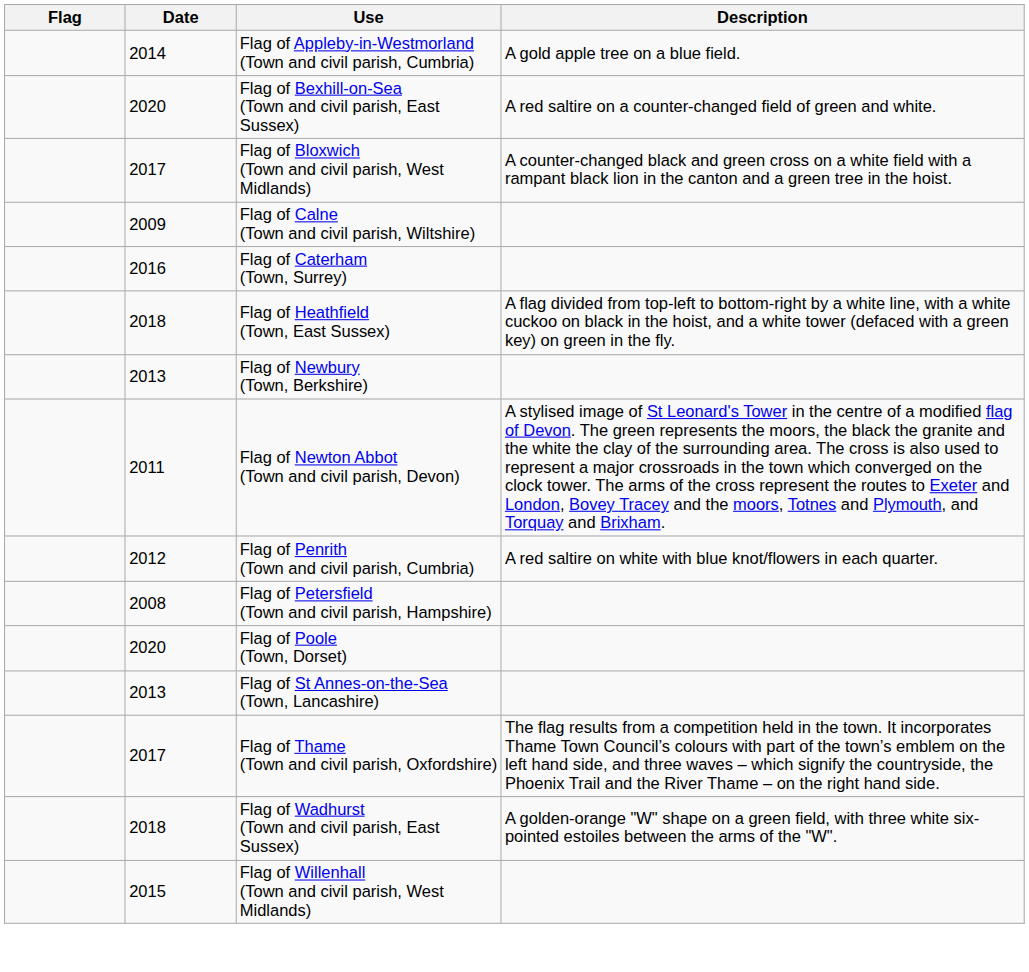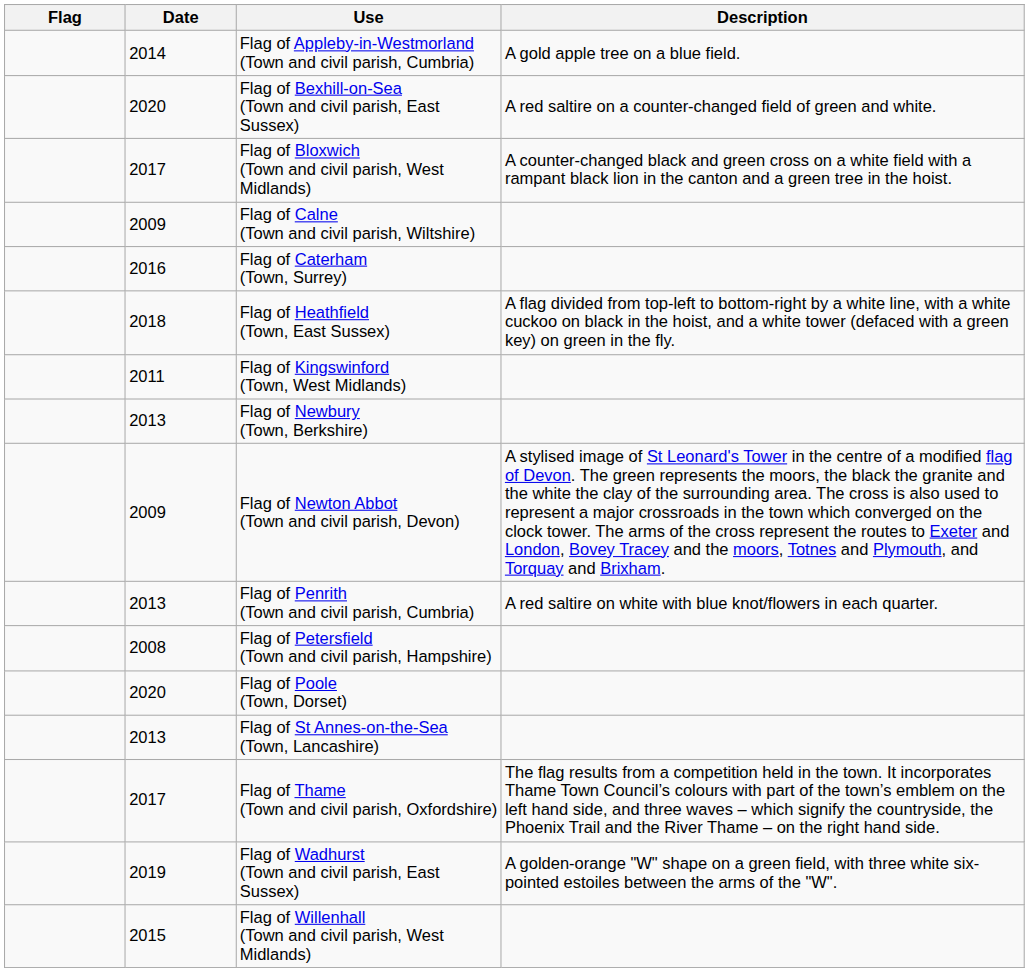 <table class="wikitable">
 <tr style="background:#efefef;">
 <th style="width:110px;">Flag</th>
 <th style="width:100px;">Date</th>
 <th style="width:250px;">Use</th>
 <th style="width:500px;">Description</th>
 </tr>
 <tr>
 <td></td>
 <td>2014</td>
 <td>Flag of <a href='#'>Appleby-in-Westmorland</a> <br> (Town and civil parish, Cumbria)</td>
 <td>A gold apple tree on a blue field.</td>
 </tr>
 <tr>
 <td></td>
 <td>2020</td>
 <td>Flag of <a href='#'>Bexhill-on-Sea</a><br>(Town and civil parish, East Sussex)</td>
 <td>A red saltire on a counter-changed field of green and white.</td>
 </tr>
 <tr>
 <td></td>
 <td>2017</td>
 <td>Flag of <a href='#'>Bloxwich</a><br> (Town and civil parish, West Midlands)</td>
 <td>A counter-changed black and green cross on a white field with a rampant black lion in the canton and a green tree in the hoist.</td>
 </tr>
 <tr>
 <td></td>
 <td>2009</td>
 <td>Flag of <a href='#'>Calne</a> <br> (Town and civil parish, Wiltshire)</td>
 <td></td>
 </tr>
 <tr>
 <td></td>
 <td>2016</td>
 <td>Flag of <a href='#'>Caterham</a> <br> (Town, Surrey)</td>
 <td></td>
 </tr>
 <tr>
 <td></td>
 <td>2018</td>
 <td>Flag of <a href='#'>Heathfield</a><br>(Town, East Sussex)</td>
 <td>A flag divided from top-left to bottom-right by a white line, with a white cuckoo on black in the hoist, and a white tower (defaced with a green key) on green in the fly.</td>
 </tr>
 <tr>
 <td></td>
+<td>2011</td>
+<td>Flag of <a href='#'>Kingswinford</a> <br> (Town, West Midlands)</td>
+<td></td>
+</tr>
+<tr>
+<td></td>
 <td>2013</td>
 <td>Flag of <a href='#'>Newbury</a> <br> (Town, Berkshire)</td>
 <td></td>
 </tr>
 <tr>
 <td></td>
-<td>2011</td>
+<td>2009</td>
 <td>Flag of <a href='#'>Newton Abbot</a> <br> (Town and civil parish, Devon)</td>
 <td>A stylised image of <a href='#'>St Leonard's Tower</a> in the centre of a modified <a href='#'>flag of Devon</a>. The green represents the moors, the black the granite and the white the clay of the surrounding area. The cross is also used to represent a major crossroads in the town which converged on the clock tower. The arms of the cross represent the routes to <a href='#'>Exeter</a> and <a href='#'>London</a>, <a href='#'>Bovey Tracey</a> and the <a href='#'>moors</a>, <a href='#'>Totnes</a> and <a href='#'>Plymouth</a>, and <a href='#'>Torquay</a> and <a href='#'>Brixham</a>.</td>
 </tr>
 <tr>
 <td></td>
-<td>2012</td>
+<td>2013</td>
 <td>Flag of <a href='#'>Penrith</a> <br> (Town and civil parish, Cumbria)</td>
 <td>A red saltire on white with blue knot/flowers in each quarter.</td>
 </tr>
 <tr>
 <td></td>
 <td>2008</td>
 <td>Flag of <a href='#'>Petersfield</a> <br> (Town and civil parish, Hampshire)</td>
 <td></td>
 </tr>
 <tr>
 <td></td>
 <td>2020</td>
 <td>Flag of <a href='#'>Poole</a> <br> (Town, Dorset)</td>
 <td></td>
 </tr>
 <tr>
 <td></td>
 <td>2013</td>
 <td>Flag of <a href='#'>St Annes-on-the-Sea</a> <br> (Town, Lancashire)</td>
 <td></td>
 </tr>
 <tr>
 <td></td>
 <td>2017</td>
 <td>Flag of <a href='#'>Thame</a> <br> (Town and civil parish, Oxfordshire)</td>
 <td>The flag results from a competition held in the town. It incorporates Thame Town Council’s colours with part of the town’s emblem on the left hand side, and three waves – which signify the countryside, the Phoenix Trail and the River Thame – on the right hand side.</td>
 </tr>
 <tr>
 <td></td>
-<td>2018</td>
+<td>2019</td>
 <td>Flag of <a href='#'>Wadhurst</a><br>(Town and civil parish, East Sussex)</td>
 <td>A golden-orange "W" shape on a green field, with three white six-pointed estoiles between the arms of the "W".</td>
 </tr>
 <tr>
 <td></td>
 <td>2015</td>
 <td>Flag of <a href='#'>Willenhall</a> <br> (Town and civil parish, West Midlands)</td>
 <td></td>
 </tr>
 </table>
